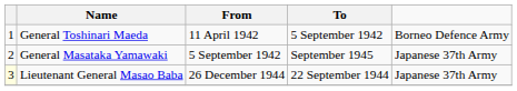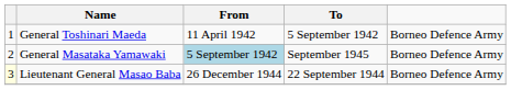 <table class=wikitable>
 <tr>
 <th></th>
 <th>Name</th>
 <th>From</th>
 <th>To</th>
 </tr>
 <tr>
 <td>1</td>
 <td>General <a href='#'>Toshinari Maeda</a></td>
 <td>11 April 1942</td>
 <td>5 September 1942</td>
 <td>Borneo Defence Army</td>
 </tr>
 <tr>
 <td>2</td>
 <td>General <a href='#'>Masataka Yamawaki</a></td>
-<td>5 September 1942</td>
+<td style="background: lightblue;">5 September 1942</td>
 <td>September 1945</td>
-<td>Japanese 37th Army</td>
+<td>Borneo Defence Army</td>
 </tr>
 <tr>
 <td style="background: lightyellow;">3</td>
 <td>Lieutenant General <a href='#'>Masao Baba</a></td>
 <td>26 December 1944</td>
 <td>22 September 1944</td>
-<td>Japanese 37th Army</td>
+<td>Borneo Defence Army</td>
 </tr>
 <tr>
 </tr>
 </table>
